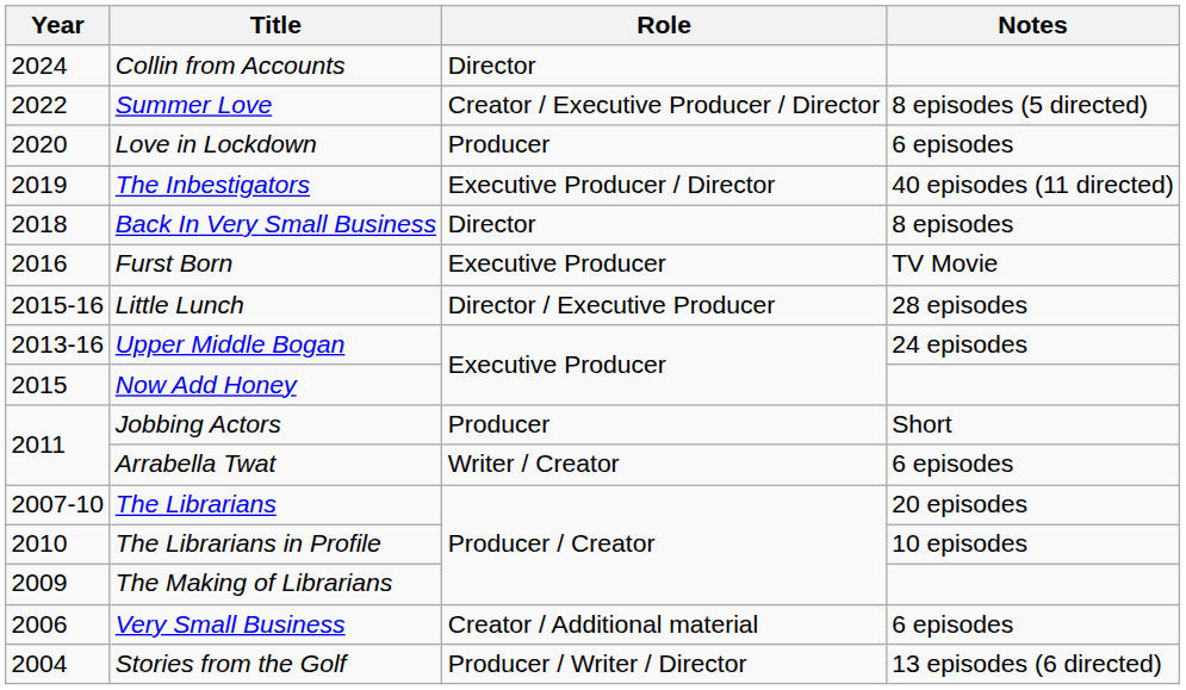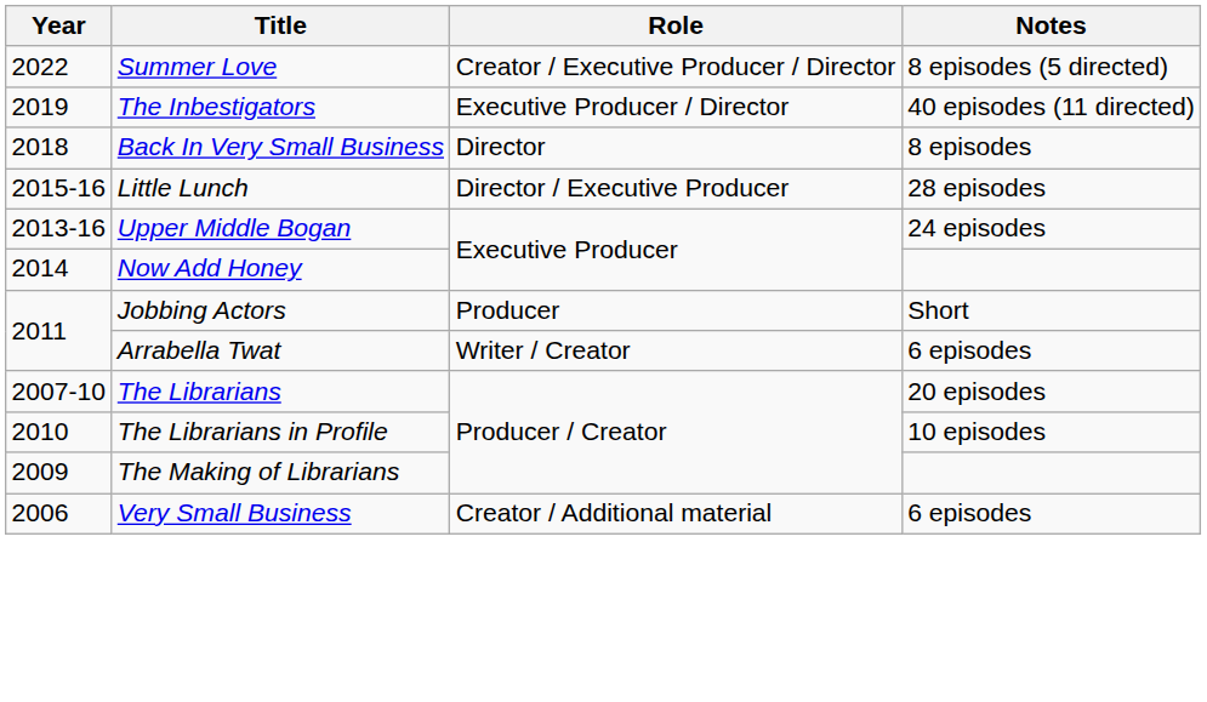 <table class="wikitable">
 <tr>
 <th>Year</th>
 <th>Title</th>
 <th>Role</th>
 <th>Notes</th>
 </tr>
 <tr>
-<td>2024</td>
-<td><em>Collin from Accounts</em></td>
-<td>Director</td>
-<td></td>
-</tr>
-<tr>
 <td>2022</td>
 <td><em><a href='#'>Summer Love</a></em></td>
 <td>Creator / Executive Producer / Director</td>
 <td>8 episodes (5 directed)</td>
-</tr>
-<tr>
-<td>2020</td>
-<td><em>Love in Lockdown</em></td>
-<td>Producer</td>
-<td>6 episodes</td>
 </tr>
 <tr>
 <td>2019</td>
 <td><em><a href='#'>The Inbestigators</a></em></td>
 <td>Executive Producer / Director</td>
 <td>40 episodes (11 directed)</td>
 </tr>
 <tr>
 <td>2018</td>
 <td><em><a href='#'>Back In Very Small Business</a></em></td>
 <td>Director</td>
 <td>8 episodes</td>
 </tr>
 <tr>
-<td>2016</td>
-<td><em>Furst Born</em></td>
-<td>Executive Producer</td>
-<td>TV Movie</td>
-</tr>
-<tr>
 <td>2015-16</td>
 <td><em>Little Lunch </em></td>
 <td>Director / Executive Producer</td>
 <td>28 episodes</td>
 </tr>
 <tr>
 <td>2013-16</td>
 <td><em><a href='#'>Upper Middle Bogan</a></em></td>
 <td rowspan="2">Executive Producer</td>
 <td>24 episodes</td>
 </tr>
 <tr>
-<td>2015</td>
+<td>2014</td>
 <td><em><a href='#'>Now Add Honey</a></em></td>
 <td></td>
 </tr>
 <tr>
 <td rowspan="2">2011</td>
 <td><em>Jobbing Actors</em></td>
 <td>Producer</td>
 <td>Short</td>
 </tr>
 <tr>
 <td><em>Arrabella Twat</em></td>
 <td>Writer / Creator</td>
 <td>6 episodes</td>
 </tr>
 <tr>
 <td>2007-10</td>
 <td><em><a href='#'>The Librarians</a></em></td>
 <td rowspan="3">Producer / Creator</td>
 <td>20 episodes</td>
 </tr>
 <tr>
 <td>2010</td>
 <td><em>The Librarians in Profile</em></td>
 <td>10 episodes</td>
 </tr>
 <tr>
 <td>2009</td>
 <td><em>The Making of Librarians</em></td>
 <td></td>
 </tr>
 <tr>
 <td>2006</td>
 <td><em><a href='#'>Very Small Business</a></em></td>
 <td>Creator / Additional material</td>
 <td>6 episodes</td>
 </tr>
-<tr>
-<td>2004</td>
-<td><em>Stories from the Golf</em></td>
-<td>Producer / Writer / Director</td>
-<td>13 episodes (6 directed)</td>
-</tr>
 </table>
